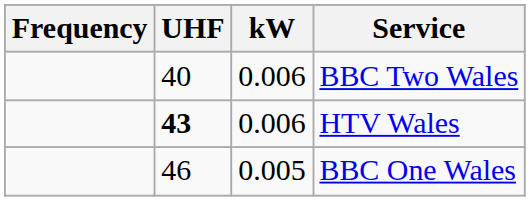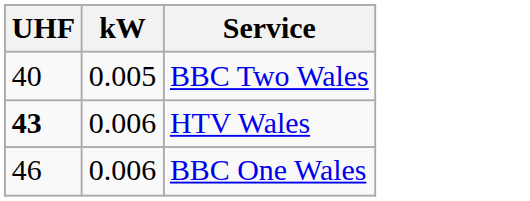 <table class="wikitable sortable">
 <tr>
-<th>Frequency</th>
 <th>UHF</th>
 <th>kW</th>
 <th>Service</th>
 </tr>
 <tr>
-<td></td>
 <td>40</td>
-<td>0.006</td>
+<td>0.005</td>
 <td><a href='#'>BBC Two Wales</a></td>
 </tr>
 <tr>
-<td></td>
 <td><strong>43</strong></td>
 <td>0.006</td>
 <td><a href='#'>HTV Wales</a></td>
 </tr>
 <tr>
-<td></td>
 <td>46</td>
-<td>0.005</td>
+<td>0.006</td>
 <td><a href='#'>BBC One Wales</a></td>
 </tr>
 </table>
